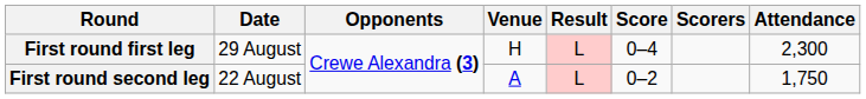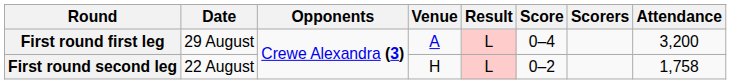 <table class="wikitable" style="text-align:center">
 <tr>
 <th>Round</th>
 <th>Date</th>
 <th>Opponents</th>
 <th>Venue</th>
 <th>Result</th>
 <th>Score</th>
 <th>Scorers</th>
 <th>Attendance</th>
 </tr>
 <tr>
 <th>First round first leg</th>
 <td>29 August</td>
 <td rowspan=2><a href='#'>Crewe Alexandra</a> <strong>(<a href='#'>3</a>)</strong></td>
-<td>H</td>
+<td><a href='#'>A</a></td>
 <td style="background-color:#FFCCCC">L</td>
 <td>0–4</td>
 <td align="left"></td>
-<td>2,300</td>
+<td>3,200</td>
 </tr>
 <tr>
 <th>First round second leg</th>
 <td>22 August</td>
-<td><a href='#'>A</a></td>
+<td>H</td>
 <td style="background-color:#FFCCCC">L</td>
 <td>0–2</td>
 <td align="left"></td>
-<td>1,750</td>
+<td>1,758</td>
 </tr>
 </table>
